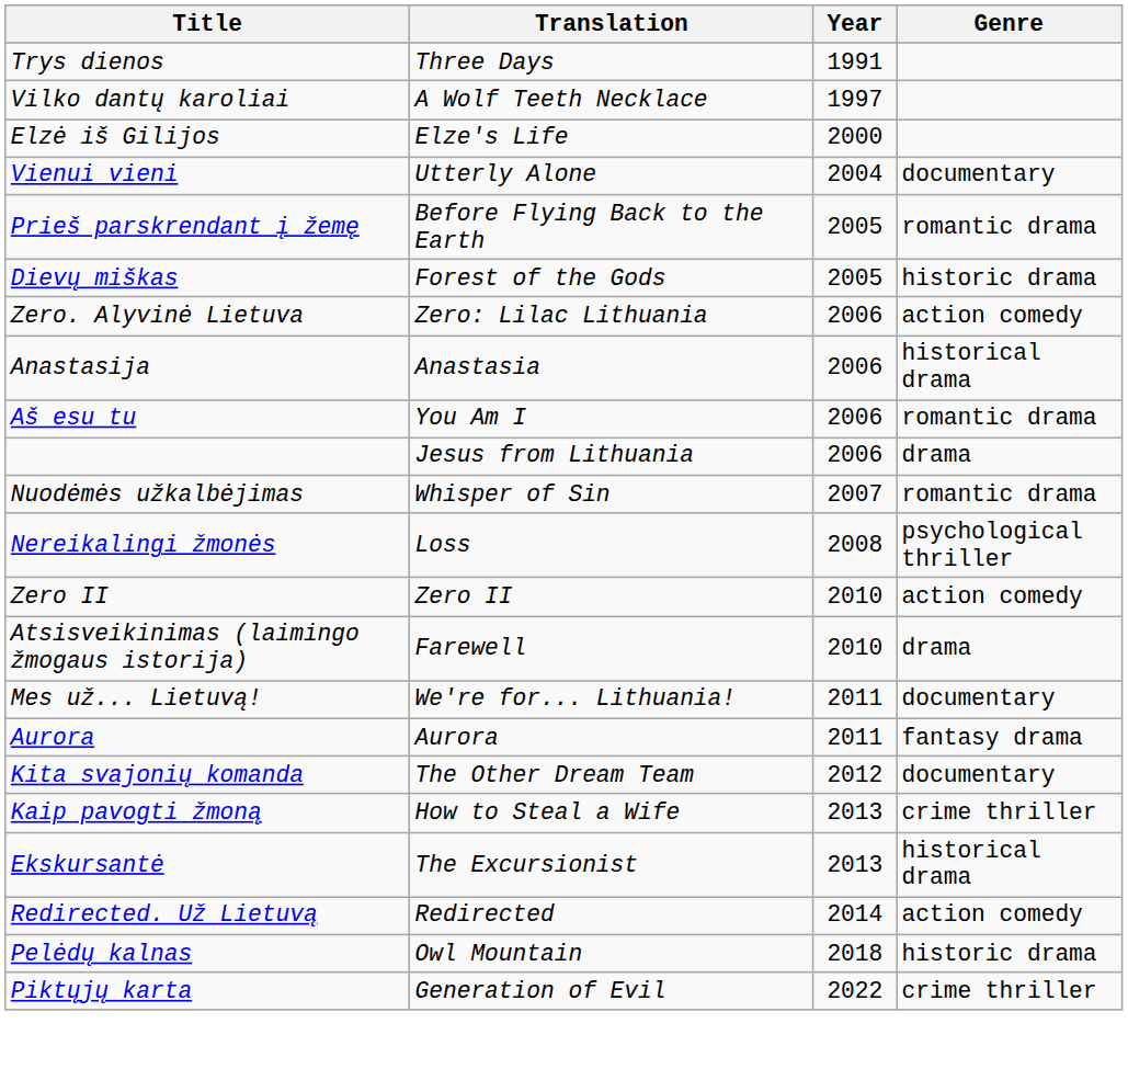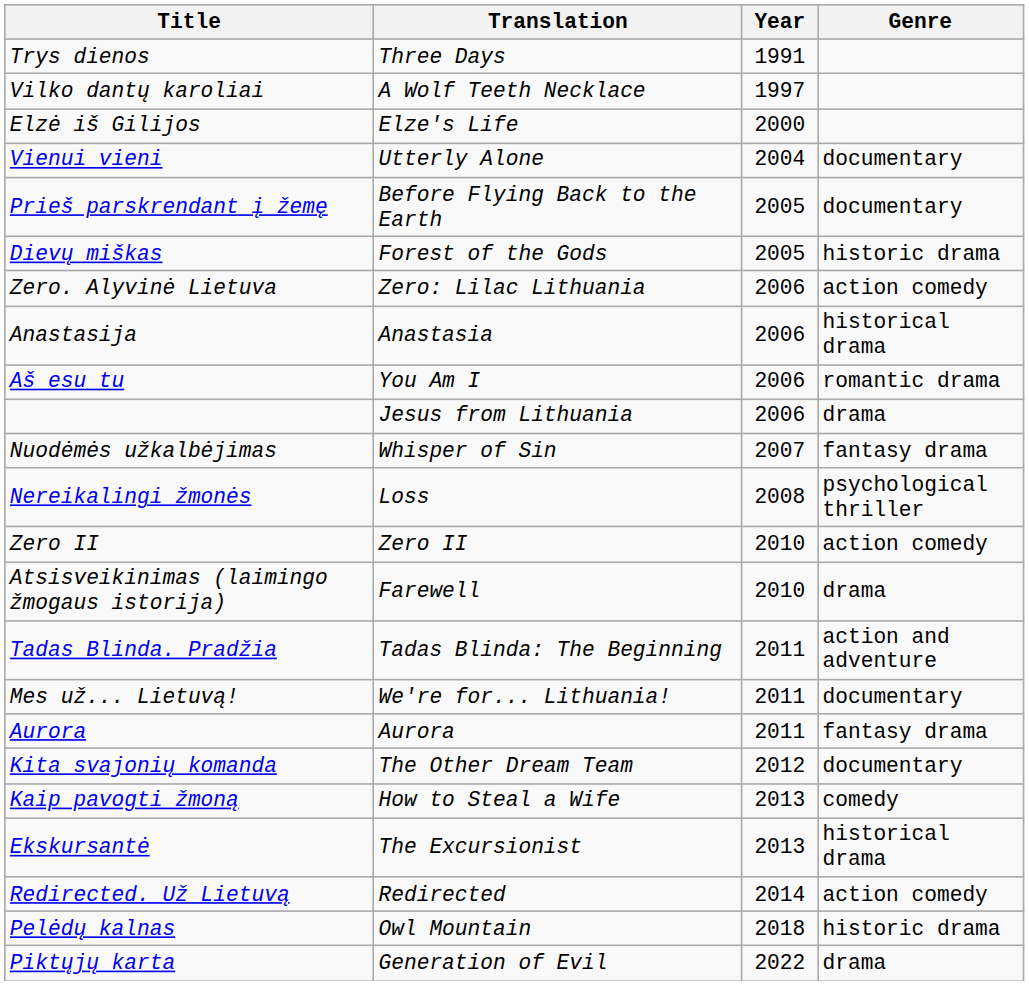 <table class="wikitable" style="text-align: center;">
 <tr>
 <th width=220>Title</th>
 <th width=220>Translation</th>
 <th width=40>Year</th>
 <th width=120>Genre</th>
 </tr>
 <tr>
 <td align="left"><em>Trys dienos</em></td>
 <td align="left"><em>Three Days</em></td>
 <td>1991</td>
 <td align="left"></td>
 </tr>
 <tr>
 <td align="left"><em>Vilko dantų karoliai</em></td>
 <td align="left"><em>A Wolf Teeth Necklace </em></td>
 <td>1997</td>
 <td align="left"></td>
 </tr>
 <tr>
 <td align="left"><em>Elzė iš Gilijos</em></td>
 <td align="left"><em>Elze's Life</em></td>
 <td>2000</td>
 <td align="left"></td>
 </tr>
 <tr>
 <td align="left"><em><a href='#'>Vienui vieni</a></em></td>
 <td align="left"><em>Utterly Alone</em></td>
 <td>2004</td>
 <td align="left">documentary</td>
 </tr>
 <tr>
 <td align="left"><em><a href='#'>Prieš parskrendant į žemę</a></em></td>
 <td align="left"><em>Before Flying Back to the Earth</em></td>
 <td>2005</td>
-<td align="left">romantic drama</td>
+<td align="left">documentary</td>
 </tr>
 <tr>
 <td align="left"><em><a href='#'>Dievų miškas</a></em></td>
 <td align="left"><em>Forest of the Gods</em></td>
 <td>2005</td>
 <td align="left">historic drama</td>
 </tr>
 <tr>
 <td align="left"><em>Zero. Alyvinė Lietuva</em></td>
 <td align="left"><em>Zero: Lilac Lithuania</em></td>
 <td>2006</td>
 <td align="left">action comedy</td>
 </tr>
 <tr>
 <td align="left"><em>Anastasija</em></td>
 <td align="left"><em>Anastasia</em></td>
 <td>2006</td>
 <td align="left">historical drama</td>
 </tr>
 <tr>
 <td align="left"><em><a href='#'>Aš esu tu</a></em></td>
 <td align="left"><em>You Am I</em></td>
 <td>2006</td>
 <td align="left">romantic drama</td>
 </tr>
 <tr>
 <td align="left"><em></em></td>
 <td align="left"><em>Jesus from Lithuania</em></td>
 <td>2006</td>
 <td align="left">drama</td>
 </tr>
 <tr>
 <td align="left"><em>Nuodėmės užkalbėjimas</em></td>
 <td align="left"><em>Whisper of Sin</em></td>
 <td>2007</td>
-<td align="left">romantic drama</td>
+<td align="left">fantasy drama</td>
 </tr>
 <tr>
 <td align="left"><em><a href='#'>Nereikalingi žmonės</a></em></td>
 <td align="left"><em>Loss</em></td>
 <td>2008</td>
 <td align="left">psychological thriller</td>
 </tr>
 <tr>
 <td align="left"><em>Zero II</em></td>
 <td align="left"><em>Zero II</em></td>
 <td>2010</td>
 <td align="left">action comedy</td>
 </tr>
 <tr>
 <td align="left"><em>Atsisveikinimas (laimingo žmogaus istorija)</em></td>
 <td align="left"><em>Farewell</em></td>
 <td>2010</td>
 <td align="left">drama</td>
+</tr>
+<tr>
+<td align="left"><em><a href='#'>Tadas Blinda. Pradžia</a></em></td>
+<td align="left"><em>Tadas Blinda: The Beginning</em></td>
+<td>2011</td>
+<td align="left">action and adventure</td>
 </tr>
 <tr>
 <td align="left"><em>Mes už... Lietuvą!</em></td>
 <td align="left"><em>We're for... Lithuania!</em></td>
 <td>2011</td>
 <td align="left">documentary</td>
 </tr>
 <tr>
 <td align="left"><em><a href='#'>Aurora</a></em></td>
 <td align="left"><em>Aurora</em></td>
 <td>2011</td>
 <td align="left">fantasy drama</td>
 </tr>
 <tr>
 <td align="left"><em><a href='#'>Kita svajonių komanda</a></em></td>
 <td align="left"><em>The Other Dream Team</em></td>
 <td>2012</td>
 <td align="left">documentary</td>
 </tr>
 <tr>
 <td align="left"><em><a href='#'>Kaip pavogti žmoną</a></em></td>
 <td align="left"><em>How to Steal a Wife</em></td>
 <td>2013</td>
-<td align="left">crime thriller</td>
+<td align="left">comedy</td>
 </tr>
 <tr>
 <td align="left"><em><a href='#'>Ekskursantė</a></em></td>
 <td align="left"><em>The Excursionist</em></td>
 <td>2013</td>
 <td align="left">historical drama</td>
 </tr>
 <tr>
 <td align="left"><em><a href='#'>Redirected. Už Lietuvą</a></em></td>
 <td align="left"><em>Redirected</em></td>
 <td>2014</td>
 <td align="left">action comedy</td>
 </tr>
 <tr>
 <td align="left"><em><a href='#'>Pelėdų kalnas</a></em></td>
 <td align="left"><em>Owl Mountain</em></td>
 <td>2018</td>
 <td align="left">historic drama</td>
 </tr>
 <tr>
 <td align="left"><em><a href='#'>Piktųjų karta</a></em></td>
 <td align="left"><em>Generation of Evil</em></td>
 <td>2022</td>
-<td align="left">crime thriller</td>
+<td align="left">drama</td>
 </tr>
 </table>
